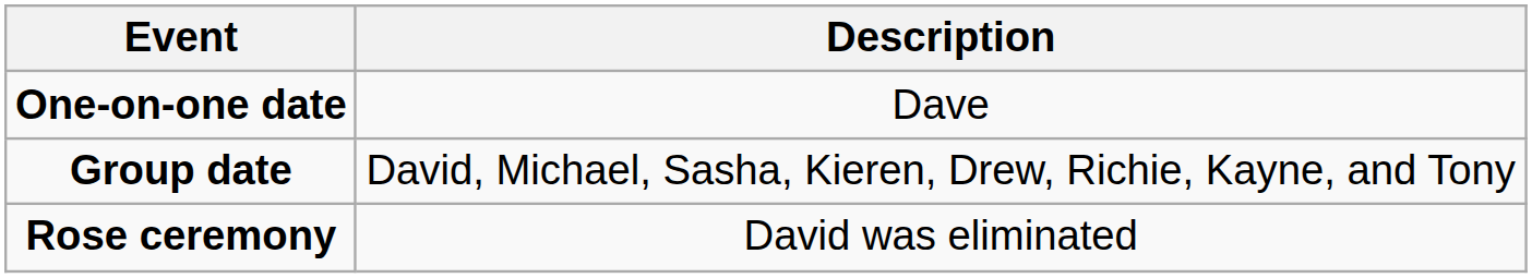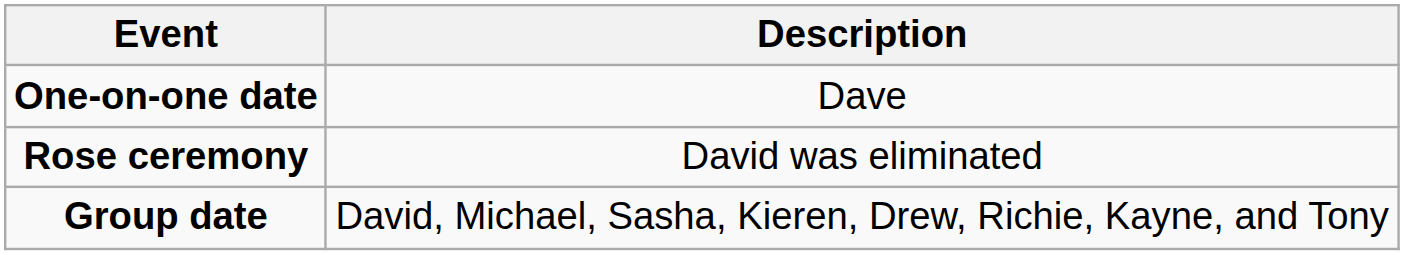 <table class="wikitable sortable" style="text-align:center;">
 <tr>
 <th>Event</th>
 <th>Description</th>
 </tr>
 <tr>
 <td><strong>One-on-one date</strong></td>
 <td>Dave</td>
 </tr>
 <tr>
+<td><strong>Rose ceremony</strong></td>
+<td>David was eliminated</td>
+</tr>
+<tr>
 <td><strong>Group date</strong></td>
 <td>David, Michael, Sasha, Kieren, Drew, Richie, Kayne, and Tony</td>
 </tr>
-<tr>
-<td><strong>Rose ceremony</strong></td>
-<td>David was eliminated</td>
-</tr>
 </table>
